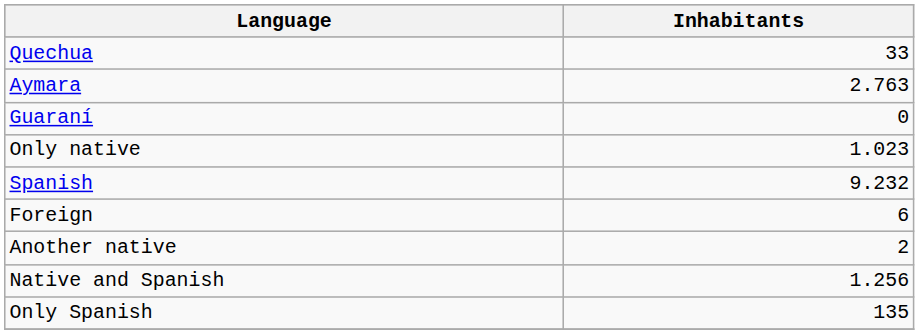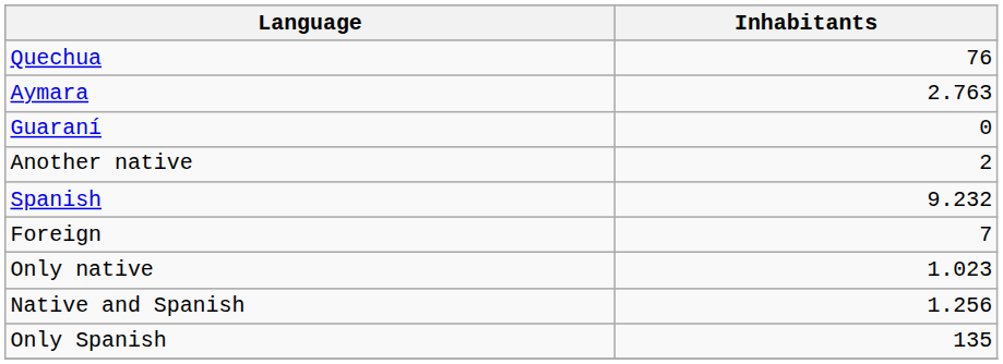 <table class="wikitable" border="1" style="width:30%;" border="1">
 <tr bgcolor=silver>
 <th><strong>Language</strong></th>
 <th><strong>Inhabitants</strong></th>
 </tr>
 <tr>
 <td><a href='#'>Quechua</a></td>
-<td align="right">33</td>
+<td align="right">76</td>
 </tr>
 <tr>
 <td><a href='#'>Aymara</a></td>
 <td align="right">2.763</td>
 </tr>
 <tr>
 <td><a href='#'>Guaraní</a></td>
 <td align="right">0</td>
 </tr>
 <tr>
-<td>Only native</td>
-<td align="right">1.023</td>
+<td>Another native</td>
+<td align="right">2</td>
 </tr>
 <tr>
 <td><a href='#'>Spanish</a></td>
 <td align="right">9.232</td>
 </tr>
 <tr>
 <td>Foreign</td>
-<td align="right">6</td>
+<td align="right">7</td>
 </tr>
 <tr>
-<td>Another native</td>
-<td align="right">2</td>
+<td>Only native</td>
+<td align="right">1.023</td>
 </tr>
 <tr>
 <td>Native and Spanish</td>
 <td align="right">1.256</td>
 </tr>
 <tr>
 <td>Only Spanish</td>
 <td align="right">135</td>
 </tr>
 <tr>
 </tr>
 </table>
